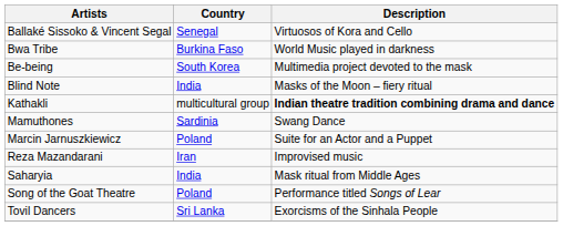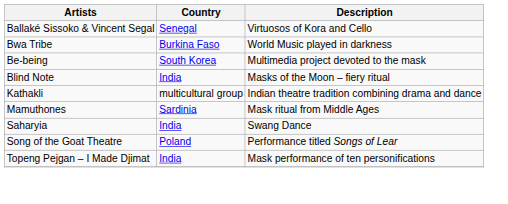 <table class="wikitable">
 <tr>
 <th>Artists</th>
 <th>Country</th>
 <th>Description</th>
 </tr>
 <tr>
 <td>Ballaké Sissoko & Vincent Segal</td>
 <td><a href='#'>Senegal</a></td>
 <td>Virtuosos of Kora and Cello</td>
 </tr>
 <tr>
 <td>Bwa Tribe</td>
 <td><a href='#'>Burkina Faso</a></td>
 <td>World Music played in darkness</td>
 </tr>
 <tr>
 <td>Be-being</td>
 <td><a href='#'>South Korea</a></td>
 <td>Multimedia project devoted to the mask</td>
 </tr>
 <tr>
 <td>Blind Note</td>
 <td><a href='#'>India</a></td>
 <td>Masks of the Moon – fiery ritual</td>
 </tr>
 <tr>
 <td>Kathakli</td>
 <td>multicultural group</td>
-<td><strong>Indian theatre tradition combining drama and dance</strong></td>
+<td>Indian theatre tradition combining drama and dance</td>
 </tr>
 <tr>
 <td>Mamuthones</td>
 <td><a href='#'>Sardinia</a></td>
-<td>Swang Dance</td>
-</tr>
-<tr>
-<td>Marcin Jarnuszkiewicz</td>
-<td><a href='#'>Poland</a></td>
-<td>Suite for an Actor and a Puppet</td>
-</tr>
-<tr>
-<td>Reza Mazandarani</td>
-<td><a href='#'>Iran</a></td>
-<td>Improvised music</td>
+<td>Mask ritual from Middle Ages</td>
 </tr>
 <tr>
 <td>Saharyia</td>
 <td><a href='#'>India</a></td>
-<td>Mask ritual from Middle Ages</td>
+<td>Swang Dance</td>
 </tr>
 <tr>
 <td>Song of the Goat Theatre</td>
 <td><a href='#'>Poland</a></td>
 <td>Performance titled <em>Songs of Lear</em></td>
 </tr>
 <tr>
-<td>Tovil Dancers</td>
-<td><a href='#'>Sri Lanka</a></td>
-<td>Exorcisms of the Sinhala People</td>
+<td>Topeng Pejgan – I Made Djimat</td>
+<td><a href='#'>India</a></td>
+<td>Mask performance of ten personifications</td>
 </tr>
 <tr>
 </tr>
 </table>
